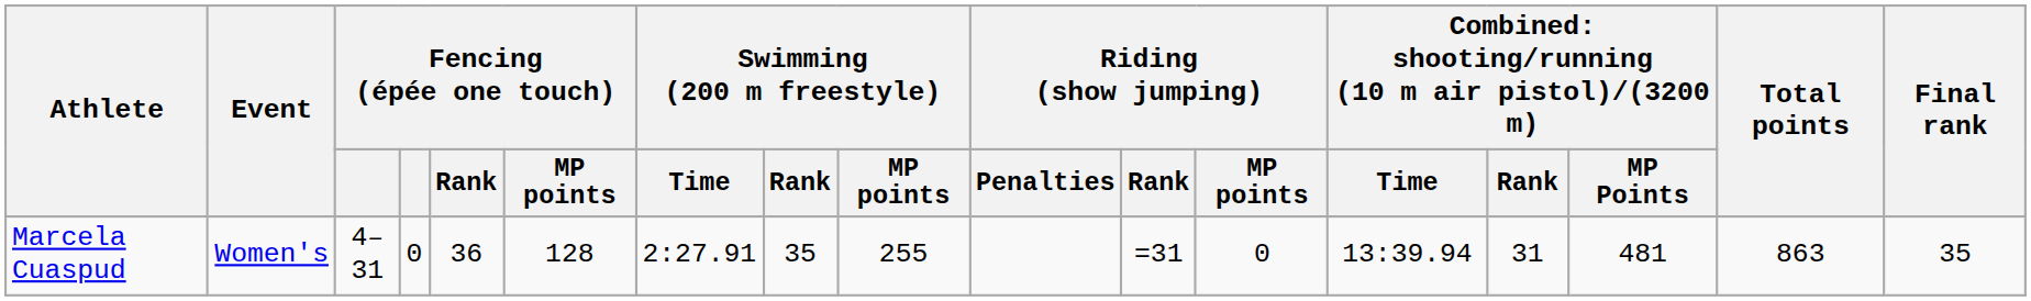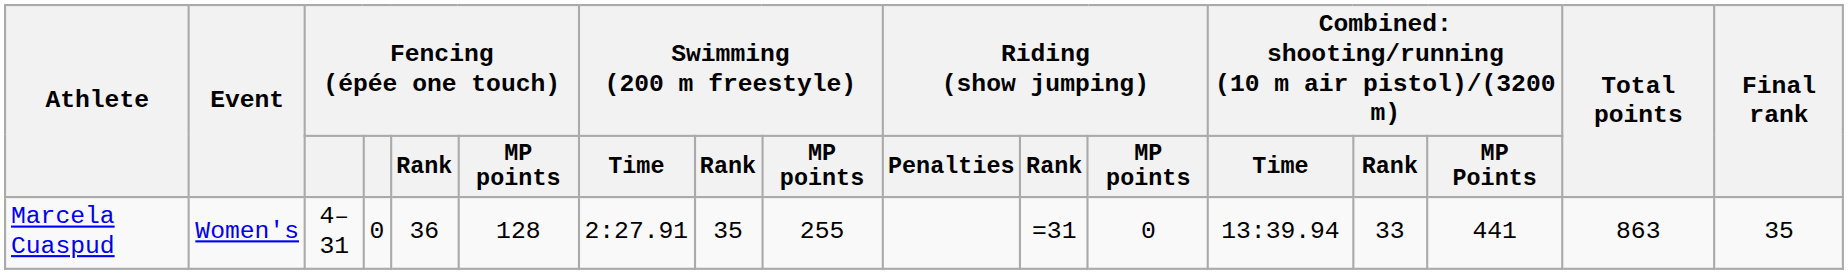 <table class="wikitable" style="font-size:90%">
 <tr>
 <th rowspan="2">Athlete</th>
 <th rowspan="2">Event</th>
 <th colspan=4>Fencing<br><span>(épée one touch)</span></th>
 <th colspan=3>Swimming<br><span>(200 m freestyle)</span></th>
 <th colspan=3>Riding<br><span>(show jumping)</span></th>
 <th colspan=3>Combined: shooting/running<br><span>(10 m air pistol)/(3200 m)</span></th>
 <th rowspan=2>Total points</th>
 <th rowspan=2>Final rank</th>
 </tr>
 <tr style="font-size:95%">
 <th></th>
 <th></th>
 <th>Rank</th>
 <th>MP points</th>
 <th>Time</th>
 <th>Rank</th>
 <th>MP points</th>
 <th>Penalties</th>
 <th>Rank</th>
 <th>MP points</th>
 <th>Time</th>
 <th>Rank</th>
 <th>MP Points</th>
 </tr>
 <tr align=center>
 <td align=left><a href='#'>Marcela Cuaspud</a></td>
 <td align=left><a href='#'>Women's</a></td>
 <td>4–31</td>
 <td>0</td>
 <td>36</td>
 <td>128</td>
 <td>2:27.91</td>
 <td>35</td>
 <td>255</td>
 <td></td>
 <td>=31</td>
 <td>0</td>
 <td>13:39.94</td>
-<td>31</td>
-<td>481</td>
+<td>33</td>
+<td>441</td>
 <td>863</td>
 <td>35</td>
 </tr>
 </table>
